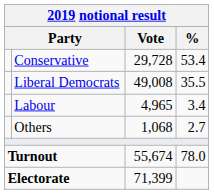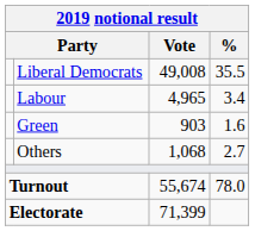 <table class="wikitable">
 <tr>
 <th colspan="4"><a href='#'>2019</a> <a href='#'>notional result</a></th>
 </tr>
 <tr>
 <th bgcolor="#DDDDFF" width="130px" colspan="2">Party</th>
 <th bgcolor="#DDDDFF" width="50px">Vote</th>
 <th bgcolor="#DDDDFF" width="30px">%</th>
-</tr>
-<tr>
-<td></td>
-<td><a href='#'>Conservative</a></td>
-<td align=right>29,728</td>
-<td align=right>53.4</td>
 </tr>
 <tr>
 <td></td>
 <td><a href='#'>Liberal Democrats</a></td>
 <td align=right>49,008</td>
 <td align=right>35.5</td>
 </tr>
 <tr>
 <td></td>
 <td><a href='#'>Labour</a></td>
 <td align=right>4,965</td>
 <td align=right>3.4</td>
+</tr>
+<tr>
+<td></td>
+<td><a href='#'>Green</a></td>
+<td align=right>903</td>
+<td align=right>1.6</td>
 </tr>
 <tr>
 <td></td>
 <td>Others</td>
 <td align=right>1,068</td>
 <td align=right>2.7</td>
 </tr>
 <tr>
 <td colspan="4" bgcolor="#EAECF0"></td>
 </tr>
 <tr>
 <td colspan="2"><strong>Turnout</strong></td>
 <td align=right>55,674</td>
 <td align=right>78.0</td>
 </tr>
 <tr>
 <td colspan="2"><strong>Electorate</strong></td>
 <td align=right>71,399</td>
 </tr>
 </table>
